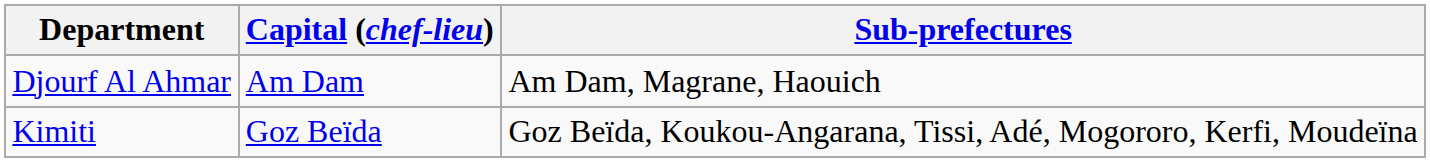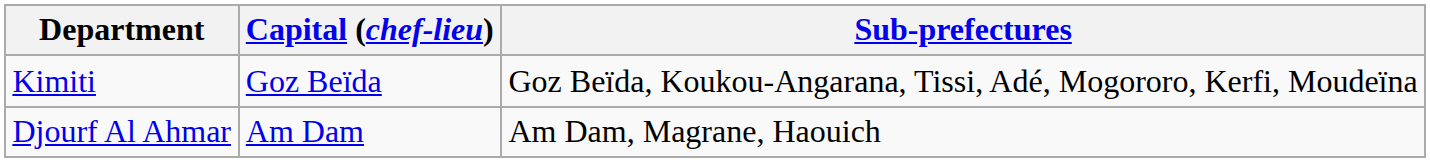 <table class="wikitable">
 <tr>
 <th>Department</th>
 <th><a href='#'>Capital</a> (<em><a href='#'>chef-lieu</a></em>)</th>
 <th><a href='#'>Sub-prefectures</a></th>
 </tr>
 <tr>
+<td><a href='#'>Kimiti</a></td>
+<td><a href='#'>Goz Beïda</a></td>
+<td>Goz Beïda, Koukou-Angarana, Tissi, Adé, Mogororo, Kerfi, Moudeïna</td>
+</tr>
+<tr>
 <td><a href='#'>Djourf Al Ahmar</a></td>
 <td><a href='#'>Am Dam</a></td>
 <td>Am Dam, Magrane, Haouich</td>
 </tr>
-<tr>
-<td><a href='#'>Kimiti</a></td>
-<td><a href='#'>Goz Beïda</a></td>
-<td>Goz Beïda, Koukou-Angarana, Tissi, Adé, Mogororo, Kerfi, Moudeïna</td>
-</tr>
 </table>
